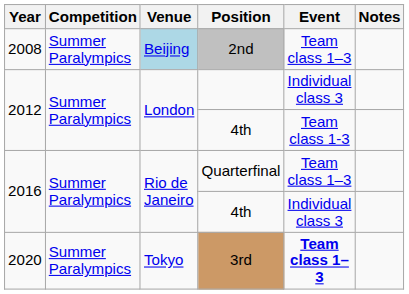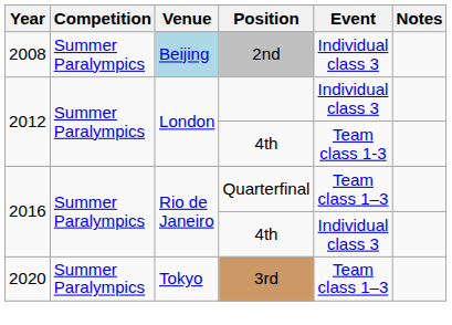 <table class="wikitable" width=50% style="font-size:90%; text-align:center;">
 <tr>
 <th>Year</th>
 <th>Competition</th>
 <th>Venue</th>
 <th>Position</th>
 <th>Event</th>
 <th>Notes</th>
 </tr>
 <tr>
 <td rowspan=1>2008</td>
 <td rowspan=1 align=left><a href='#'>Summer Paralympics</a></td>
 <td rowspan=1 align=left style="background: lightblue;"> <a href='#'>Beijing</a></td>
 <td bgcolor=silver>2nd</td>
-<td><a href='#'>Team class 1–3</a></td>
+<td><a href='#'>Individual class 3</a></td>
 <td></td>
 </tr>
 <tr>
 <td rowspan=2>2012</td>
 <td rowspan=2 align=left><a href='#'>Summer Paralympics</a></td>
 <td rowspan=2 align=left> <a href='#'>London</a></td>
 <td></td>
 <td><a href='#'>Individual class 3</a></td>
 <td></td>
 </tr>
 <tr>
 <td>4th</td>
 <td><a href='#'>Team class 1-3</a></td>
 <td></td>
 </tr>
 <tr>
 <td rowspan=2>2016</td>
 <td rowspan=2 align=left><a href='#'>Summer Paralympics</a></td>
 <td rowspan=2 align=left> <a href='#'>Rio de Janeiro</a></td>
 <td>Quarterfinal</td>
 <td><a href='#'>Team class 1–3</a></td>
 <td></td>
 </tr>
 <tr>
 <td>4th</td>
 <td><a href='#'>Individual class 3</a></td>
 <td></td>
 </tr>
 <tr>
 <td rowspan=1>2020</td>
 <td rowspan=1 align=left><a href='#'>Summer Paralympics</a></td>
 <td rowspan=1 align=left> <a href='#'>Tokyo</a></td>
 <td bgcolor=cc9966>3rd</td>
-<td><strong><a href='#'>Team class 1–3</a></strong></td>
+<td><a href='#'>Team class 1–3</a></td>
 <td></td>
 </tr>
 </table>
